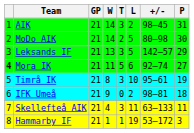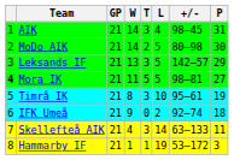 <table class="wikitable">
 <tr>
 <th></th>
 <th>Team</th>
 <th>GP</th>
 <th>W</th>
 <th>T</th>
 <th>L</th>
 <th>+/-</th>
 <th>P</th>
 </tr>
 <tr style="background:#00FF00">
 <td>1</td>
 <td><a href='#'>AIK</a></td>
 <td>21</td>
 <td>14</td>
 <td>3</td>
-<td>2</td>
+<td>4</td>
 <td>98–45</td>
 <td>31</td>
 </tr>
 <tr style="background:#00FF00">
 <td>2</td>
 <td><a href='#'>MoDo AIK</a></td>
 <td>21</td>
 <td>14</td>
 <td>2</td>
 <td>5</td>
 <td>80–98</td>
 <td>30</td>
 </tr>
 <tr style="background:#00FF00">
 <td>3</td>
 <td><a href='#'>Leksands IF</a></td>
 <td>21</td>
 <td>13</td>
 <td>3</td>
 <td>5</td>
 <td>142–57</td>
 <td>29</td>
 </tr>
 <tr style="background:#00FF00">
 <td><strong>4</strong></td>
 <td><a href='#'>Mora IK</a></td>
 <td>21</td>
 <td>11</td>
 <td>5</td>
-<td>6</td>
-<td>92–74</td>
+<td>5</td>
+<td>98–81</td>
 <td>27</td>
 </tr>
 <tr style="background:#00FFFF">
 <td>5</td>
 <td><a href='#'>Timrå IK</a></td>
 <td>21</td>
 <td>8</td>
 <td>3</td>
 <td>10</td>
 <td>95–61</td>
 <td>19</td>
 </tr>
 <tr style="background:#00FFFF">
 <td>6</td>
 <td><a href='#'>IFK Umeå</a></td>
 <td>21</td>
 <td>9</td>
 <td>0</td>
 <td>2</td>
-<td>98–81</td>
+<td>92–74</td>
 <td>18</td>
 </tr>
 <tr style="background:#FFFF00">
 <td>7</td>
 <td><a href='#'>Skellefteå AIK</a></td>
 <td>21</td>
 <td>4</td>
 <td>3</td>
-<td>11</td>
+<td>14</td>
 <td>63–133</td>
 <td>11</td>
 </tr>
 <tr style="background:#FFFF00">
 <td>8</td>
 <td><a href='#'>Hammarby IF</a></td>
 <td>21</td>
 <td>1</td>
 <td>1</td>
 <td>19</td>
 <td>53–172</td>
 <td>3</td>
 </tr>
 </table>
